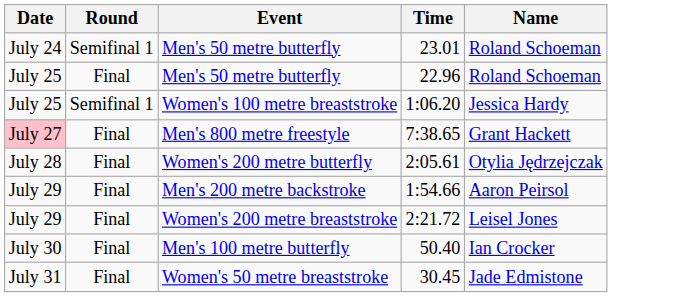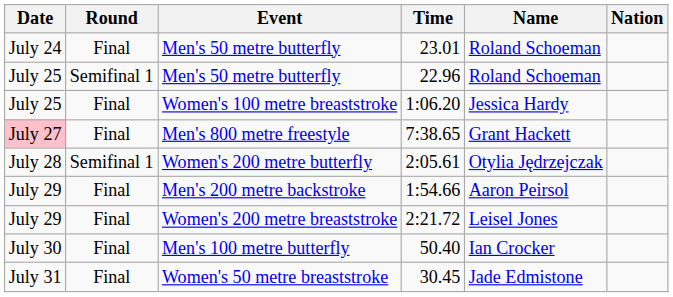 <table class="wikitable">
 <tr>
 <th>Date</th>
 <th>Round</th>
 <th>Event</th>
 <th>Time</th>
 <th>Name</th>
+<th>Nation</th>
 </tr>
 <tr>
 <td>July 24</td>
-<td style="text-align:center;">Semifinal 1</td>
+<td style="text-align:center;">Final</td>
 <td><a href='#'>Men's 50 metre butterfly</a></td>
 <td align="right">23.01</td>
 <td><a href='#'>Roland Schoeman</a></td>
+<td></td>
+</tr>
+<tr>
+<td>July 25</td>
+<td style="text-align:center;">Semifinal 1</td>
+<td><a href='#'>Men's 50 metre butterfly</a></td>
+<td align="right">22.96</td>
+<td><a href='#'>Roland Schoeman</a></td>
+<td></td>
 </tr>
 <tr>
 <td>July 25</td>
 <td style="text-align:center;">Final</td>
-<td><a href='#'>Men's 50 metre butterfly</a></td>
-<td align="right">22.96</td>
-<td><a href='#'>Roland Schoeman</a></td>
-</tr>
-<tr>
-<td>July 25</td>
-<td style="text-align:center;">Semifinal 1</td>
 <td><a href='#'>Women's 100 metre breaststroke</a></td>
 <td align="right">1:06.20</td>
 <td><a href='#'>Jessica Hardy</a></td>
+<td></td>
 </tr>
 <tr>
 <td style="background: pink;">July 27</td>
 <td style="text-align:center;">Final</td>
 <td><a href='#'>Men's 800 metre freestyle</a></td>
 <td align="right">7:38.65</td>
 <td><a href='#'>Grant Hackett</a></td>
+<td></td>
 </tr>
 <tr>
 <td>July 28</td>
-<td style="text-align:center;">Final</td>
+<td style="text-align:center;">Semifinal 1</td>
 <td><a href='#'>Women's 200 metre butterfly</a></td>
 <td align="right">2:05.61</td>
 <td><a href='#'>Otylia Jędrzejczak</a></td>
+<td></td>
 </tr>
 <tr>
 <td>July 29</td>
 <td style="text-align:center;">Final</td>
 <td><a href='#'>Men's 200 metre backstroke</a></td>
 <td align="right">1:54.66</td>
 <td><a href='#'>Aaron Peirsol</a></td>
+<td></td>
 </tr>
 <tr>
 <td>July 29</td>
 <td style="text-align:center;">Final</td>
 <td><a href='#'>Women's 200 metre breaststroke</a></td>
 <td align="right">2:21.72</td>
 <td><a href='#'>Leisel Jones</a></td>
+<td></td>
 </tr>
 <tr>
 <td>July 30</td>
 <td style="text-align:center;">Final</td>
 <td><a href='#'>Men's 100 metre butterfly</a></td>
 <td align="right">50.40</td>
 <td><a href='#'>Ian Crocker</a></td>
+<td></td>
 </tr>
 <tr>
 <td>July 31</td>
 <td style="text-align:center;">Final</td>
 <td><a href='#'>Women's 50 metre breaststroke</a></td>
 <td align="right">30.45</td>
 <td><a href='#'>Jade Edmistone</a></td>
+<td></td>
 </tr>
 </table>
